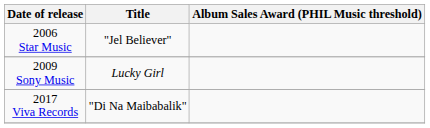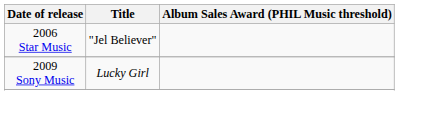 <table class="wikitable">
 <tr>
 <th>Date of release</th>
 <th>Title</th>
 <th>Album Sales Award (PHIL Music threshold)</th>
 </tr>
 <tr>
 <td align="center">2006<br><a href='#'>Star Music</a></td>
 <td align="center">"Jel Believer"</td>
 <td align="center"></td>
 </tr>
 <tr>
 </tr>
 <tr>
 <td align="center">2009<br><a href='#'>Sony Music</a></td>
 <td align="center"><em>Lucky Girl</em></td>
 <td align="center"></td>
 </tr>
 <tr>
 </tr>
 <tr>
-<td align="center">2017<br><a href='#'>Viva Records</a></td>
-<td align="center">"Di Na Maibabalik"</td>
-<td align="center"></td>
-</tr>
-<tr>
 </tr>
 </table>
